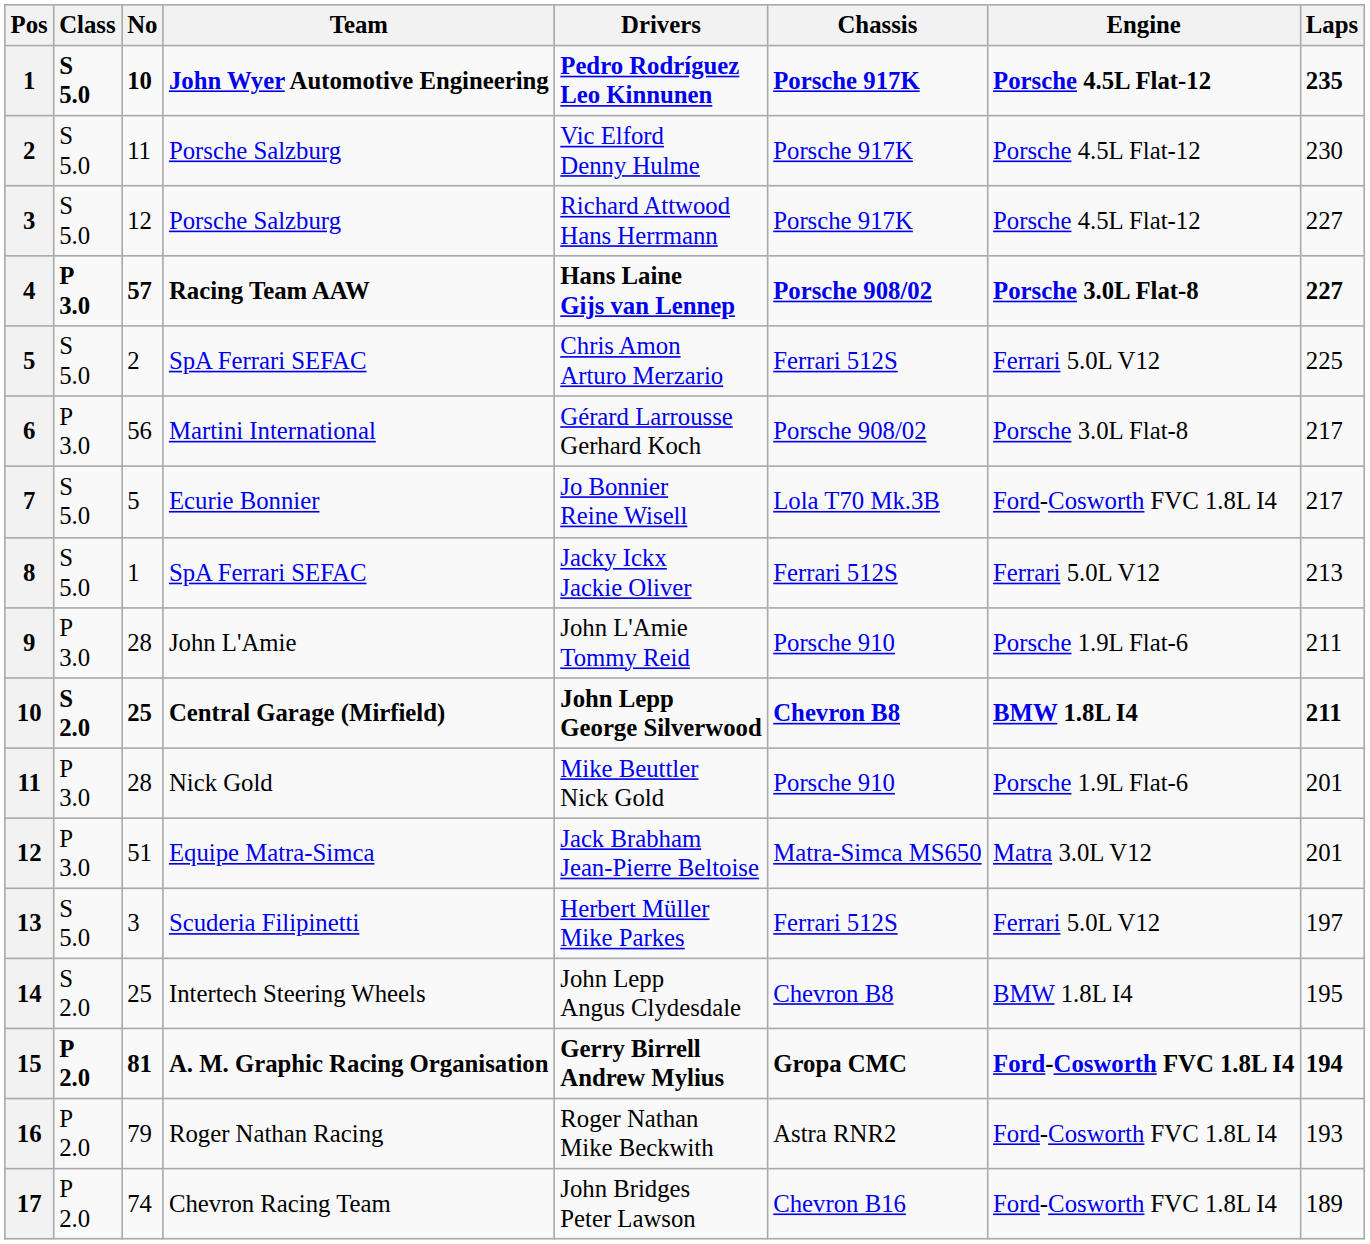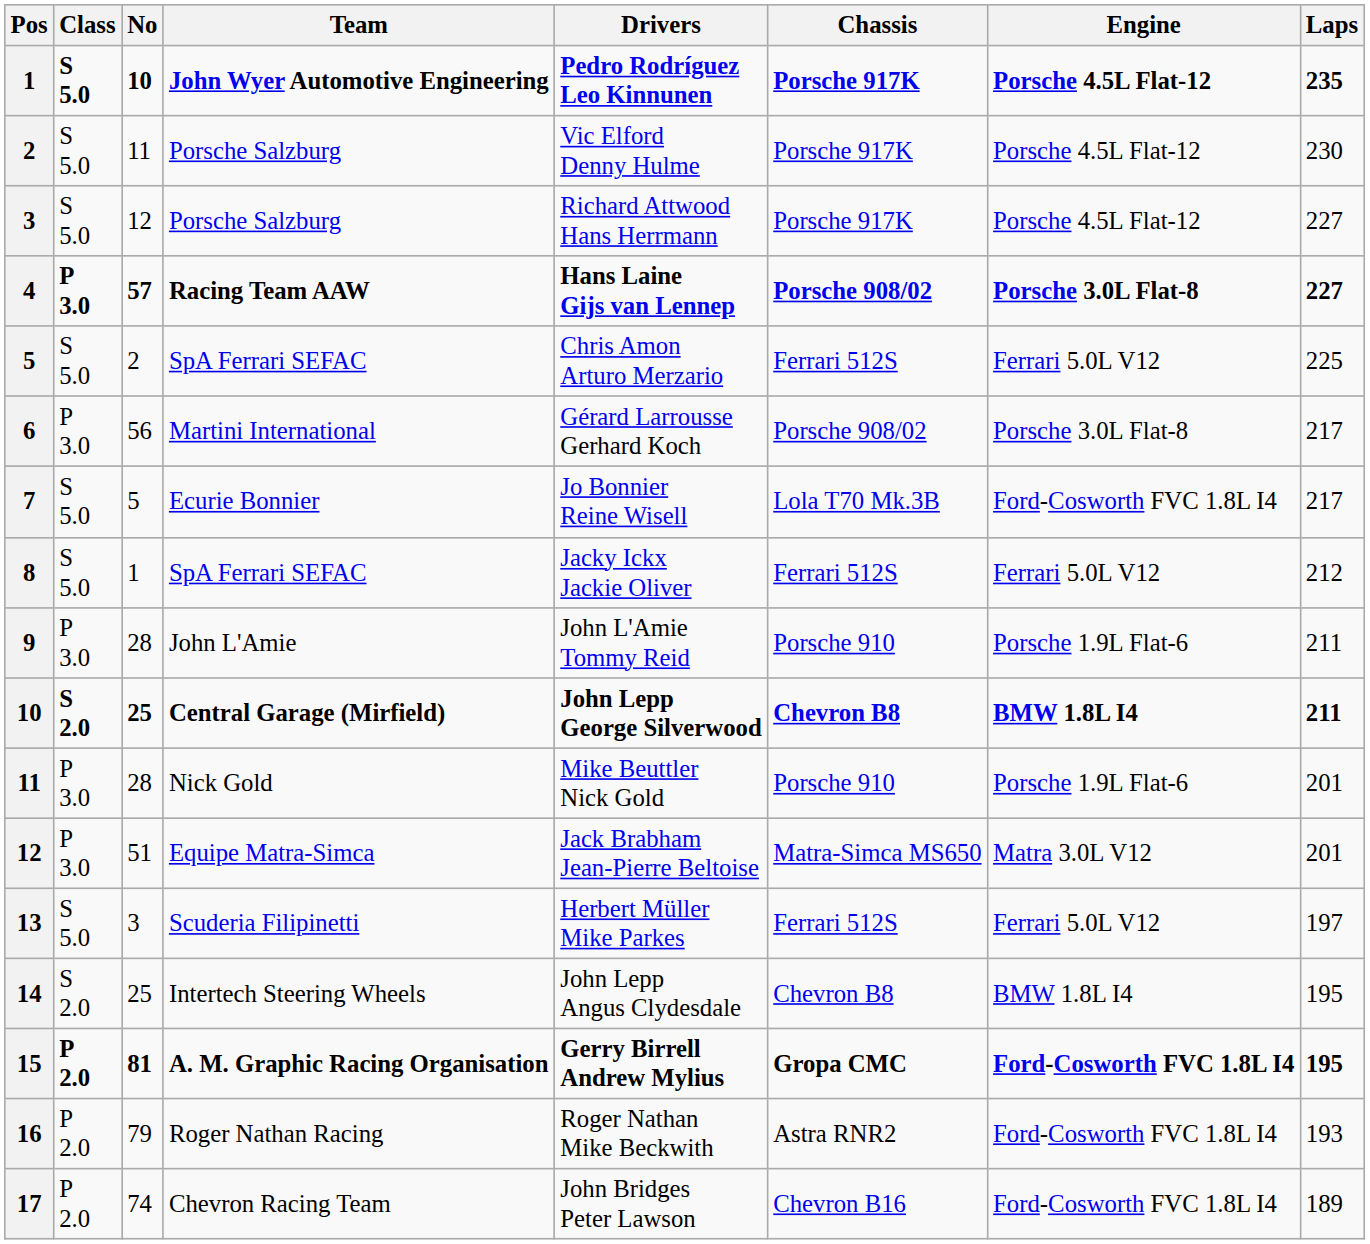 <table class="wikitable" style="font-size: 95%;">
 <tr>
 <th>Pos</th>
 <th>Class</th>
 <th>No</th>
 <th>Team</th>
 <th>Drivers</th>
 <th>Chassis</th>
 <th>Engine</th>
 <th>Laps</th>
 </tr>
 <tr style="font-weight:bold">
 <th>1</th>
 <td>S<br>5.0</td>
 <td>10</td>
 <td> <a href='#'>John Wyer</a> Automotive Engineering</td>
 <td> <a href='#'>Pedro Rodríguez</a><br> <a href='#'>Leo Kinnunen</a></td>
 <td><a href='#'>Porsche 917K</a></td>
 <td><a href='#'>Porsche</a> 4.5L Flat-12</td>
 <td>235</td>
 </tr>
 <tr>
 <th>2</th>
 <td>S<br>5.0</td>
 <td>11</td>
 <td> <a href='#'>Porsche Salzburg</a></td>
 <td> <a href='#'>Vic Elford</a><br> <a href='#'>Denny Hulme</a></td>
 <td><a href='#'>Porsche 917K</a></td>
 <td><a href='#'>Porsche</a> 4.5L Flat-12</td>
 <td>230</td>
 </tr>
 <tr>
 <th>3</th>
 <td>S<br>5.0</td>
 <td>12</td>
 <td> <a href='#'>Porsche Salzburg</a></td>
 <td> <a href='#'>Richard Attwood</a><br> <a href='#'>Hans Herrmann</a></td>
 <td><a href='#'>Porsche 917K</a></td>
 <td><a href='#'>Porsche</a> 4.5L Flat-12</td>
 <td>227</td>
 </tr>
 <tr style="font-weight:bold">
 <th>4</th>
 <td>P<br>3.0</td>
 <td>57</td>
 <td> Racing Team AAW</td>
 <td> Hans Laine<br>  <a href='#'>Gijs van Lennep</a></td>
 <td><a href='#'>Porsche 908/02</a></td>
 <td><a href='#'>Porsche</a> 3.0L Flat-8</td>
 <td>227</td>
 </tr>
 <tr>
 <th>5</th>
 <td>S<br>5.0</td>
 <td>2</td>
 <td> <a href='#'>SpA Ferrari SEFAC</a></td>
 <td> <a href='#'>Chris Amon</a><br> <a href='#'>Arturo Merzario</a></td>
 <td><a href='#'>Ferrari 512S</a></td>
 <td><a href='#'>Ferrari</a> 5.0L V12</td>
 <td>225</td>
 </tr>
 <tr>
 <th>6</th>
 <td>P<br>3.0</td>
 <td>56</td>
 <td> <a href='#'>Martini International</a></td>
 <td> <a href='#'>Gérard Larrousse</a><br> Gerhard Koch</td>
 <td><a href='#'>Porsche 908/02</a></td>
 <td><a href='#'>Porsche</a> 3.0L Flat-8</td>
 <td>217</td>
 </tr>
 <tr>
 <th>7</th>
 <td>S<br>5.0</td>
 <td>5</td>
 <td> <a href='#'>Ecurie Bonnier</a></td>
 <td> <a href='#'>Jo Bonnier</a><br> <a href='#'>Reine Wisell</a></td>
 <td><a href='#'>Lola T70 Mk.3B</a></td>
 <td><a href='#'>Ford</a>-<a href='#'>Cosworth</a> FVC 1.8L I4</td>
 <td>217</td>
 </tr>
 <tr>
 <th>8</th>
 <td>S<br>5.0</td>
 <td>1</td>
 <td> <a href='#'>SpA Ferrari SEFAC</a></td>
 <td> <a href='#'>Jacky Ickx</a><br> <a href='#'>Jackie Oliver</a></td>
 <td><a href='#'>Ferrari 512S</a></td>
 <td><a href='#'>Ferrari</a> 5.0L V12</td>
-<td>213</td>
+<td>212</td>
 </tr>
 <tr>
 <th>9</th>
 <td>P<br>3.0</td>
 <td>28</td>
 <td> John L'Amie</td>
 <td> John L'Amie<br> <a href='#'>Tommy Reid</a></td>
 <td><a href='#'>Porsche 910</a></td>
 <td><a href='#'>Porsche</a> 1.9L Flat-6</td>
 <td>211</td>
 </tr>
 <tr style="font-weight:bold">
 <th>10</th>
 <td>S<br>2.0</td>
 <td>25</td>
 <td> Central Garage (Mirfield)</td>
 <td> John Lepp<br> George Silverwood</td>
 <td><a href='#'>Chevron B8</a></td>
 <td><a href='#'>BMW</a> 1.8L I4</td>
 <td>211</td>
 </tr>
 <tr>
 <th>11</th>
 <td>P<br>3.0</td>
 <td>28</td>
 <td> Nick Gold</td>
 <td> <a href='#'>Mike Beuttler</a><br> Nick Gold</td>
 <td><a href='#'>Porsche 910</a></td>
 <td><a href='#'>Porsche</a> 1.9L Flat-6</td>
 <td>201</td>
 </tr>
 <tr>
 <th>12</th>
 <td>P<br>3.0</td>
 <td>51</td>
 <td> <a href='#'>Equipe Matra-Simca</a></td>
 <td> <a href='#'>Jack Brabham</a><br> <a href='#'>Jean-Pierre Beltoise</a></td>
 <td><a href='#'>Matra-Simca MS650</a></td>
 <td><a href='#'>Matra</a> 3.0L V12</td>
 <td>201</td>
 </tr>
 <tr>
 <th>13</th>
 <td>S<br>5.0</td>
 <td>3</td>
 <td> <a href='#'>Scuderia Filipinetti</a></td>
 <td> <a href='#'>Herbert Müller</a><br> <a href='#'>Mike Parkes</a></td>
 <td><a href='#'>Ferrari 512S</a></td>
 <td><a href='#'>Ferrari</a> 5.0L V12</td>
 <td>197</td>
 </tr>
 <tr>
 <th>14</th>
 <td>S<br>2.0</td>
 <td>25</td>
 <td> Intertech Steering Wheels</td>
 <td> John Lepp<br> Angus Clydesdale</td>
 <td><a href='#'>Chevron B8</a></td>
 <td><a href='#'>BMW</a> 1.8L I4</td>
 <td>195</td>
 </tr>
 <tr style="font-weight:bold">
 <th>15</th>
 <td>P<br>2.0</td>
 <td>81</td>
 <td>  A. M. Graphic Racing Organisation</td>
 <td> Gerry Birrell<br> Andrew Mylius</td>
 <td>Gropa CMC</td>
 <td><a href='#'>Ford</a>-<a href='#'>Cosworth</a> FVC 1.8L I4</td>
-<td>194</td>
+<td>195</td>
 </tr>
 <tr>
 <th>16</th>
 <td>P<br>2.0</td>
 <td>79</td>
 <td> Roger Nathan Racing</td>
 <td> Roger Nathan<br> Mike Beckwith</td>
 <td>Astra RNR2</td>
 <td><a href='#'>Ford</a>-<a href='#'>Cosworth</a> FVC 1.8L I4</td>
 <td>193</td>
 </tr>
 <tr>
 <th>17</th>
 <td>P<br>2.0</td>
 <td>74</td>
 <td> Chevron Racing Team</td>
 <td> John Bridges<br> Peter Lawson</td>
 <td><a href='#'>Chevron B16</a></td>
 <td><a href='#'>Ford</a>-<a href='#'>Cosworth</a> FVC 1.8L I4</td>
 <td>189</td>
 </tr>
 </table>
